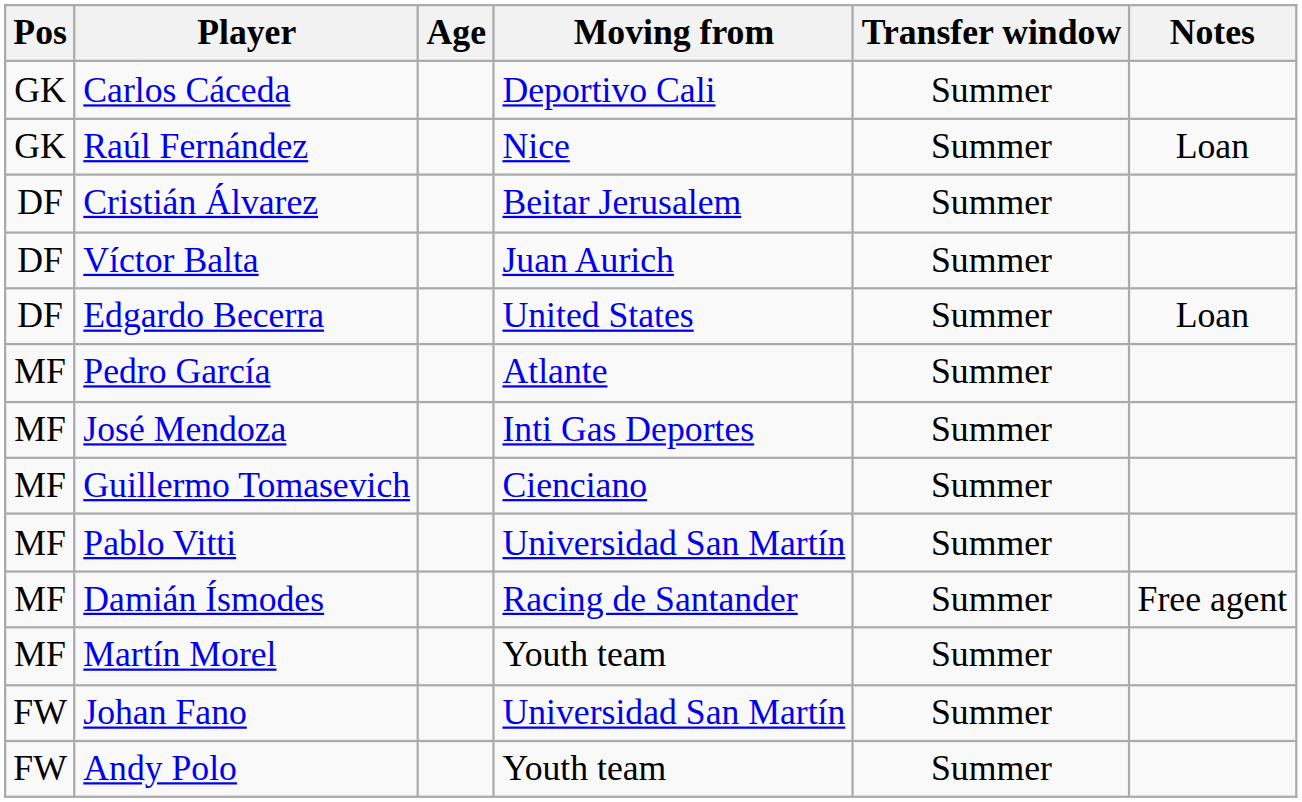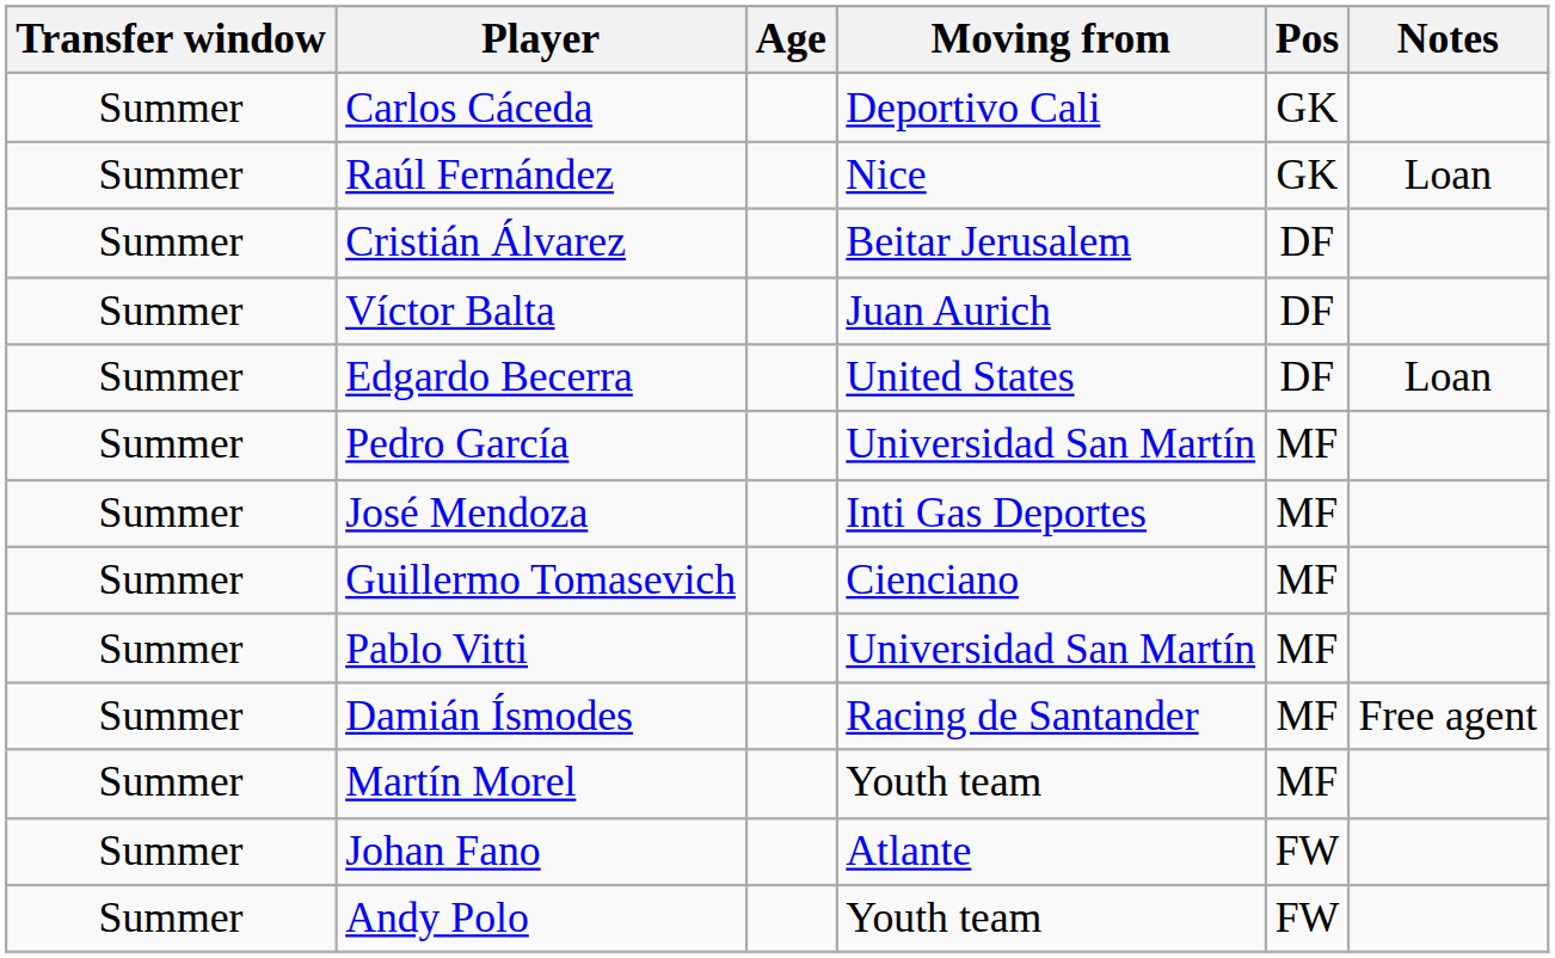 <table class="wikitable" style="text-align:center;">
 <tr>
-<th>Pos</th>
+<th>Transfer window</th>
 <th>Player</th>
 <th>Age</th>
 <th>Moving from</th>
-<th>Transfer window</th>
+<th>Pos</th>
 <th>Notes</th>
 </tr>
 <tr>
-<td>GK</td>
+<td>Summer</td>
 <td align=left> <a href='#'>Carlos Cáceda</a></td>
 <td></td>
 <td align=left> <a href='#'>Deportivo Cali</a></td>
-<td>Summer</td>
+<td>GK</td>
 <td></td>
 </tr>
 <tr>
-<td>GK</td>
+<td>Summer</td>
 <td align=left> <a href='#'>Raúl Fernández</a></td>
 <td></td>
 <td align=left> <a href='#'>Nice</a></td>
-<td>Summer</td>
+<td>GK</td>
 <td>Loan</td>
 </tr>
 <tr>
-<td>DF</td>
+<td>Summer</td>
 <td align=left> <a href='#'>Cristián Álvarez</a></td>
 <td></td>
 <td align=left> <a href='#'>Beitar Jerusalem</a></td>
-<td>Summer</td>
+<td>DF</td>
 <td></td>
 </tr>
 <tr>
-<td>DF</td>
+<td>Summer</td>
 <td align=left> <a href='#'>Víctor Balta</a></td>
 <td></td>
 <td align=left><a href='#'>Juan Aurich</a></td>
-<td>Summer</td>
+<td>DF</td>
 <td></td>
 </tr>
 <tr>
-<td>DF</td>
+<td>Summer</td>
 <td align=left> <a href='#'>Edgardo Becerra</a></td>
 <td></td>
 <td align=left><a href='#'>United States</a></td>
-<td>Summer</td>
+<td>DF</td>
 <td>Loan</td>
 </tr>
 <tr>
-<td>MF</td>
+<td>Summer</td>
 <td align=left> <a href='#'>Pedro García</a></td>
 <td></td>
-<td align=left> <a href='#'>Atlante</a></td>
-<td>Summer</td>
+<td align=left><a href='#'>Universidad San Martín</a></td>
+<td>MF</td>
 <td></td>
 </tr>
 <tr>
-<td>MF</td>
+<td>Summer</td>
 <td align=left> <a href='#'>José Mendoza</a></td>
 <td></td>
 <td align=left><a href='#'>Inti Gas Deportes</a></td>
-<td>Summer</td>
+<td>MF</td>
 <td></td>
 </tr>
 <tr>
-<td>MF</td>
+<td>Summer</td>
 <td align=left> <a href='#'>Guillermo Tomasevich</a></td>
 <td></td>
 <td align=left><a href='#'>Cienciano</a></td>
-<td>Summer</td>
+<td>MF</td>
 <td></td>
 </tr>
 <tr>
-<td>MF</td>
+<td>Summer</td>
 <td align=left> <a href='#'>Pablo Vitti</a></td>
 <td></td>
 <td align=left><a href='#'>Universidad San Martín</a></td>
-<td>Summer</td>
+<td>MF</td>
 <td></td>
 </tr>
 <tr>
-<td>MF</td>
+<td>Summer</td>
 <td align=left> <a href='#'>Damián Ísmodes</a></td>
 <td></td>
 <td align=left> <a href='#'>Racing de Santander</a></td>
-<td>Summer</td>
+<td>MF</td>
 <td>Free agent </td>
 </tr>
 <tr>
-<td>MF</td>
+<td>Summer</td>
 <td align=left> <a href='#'>Martín Morel</a></td>
 <td></td>
 <td align=left>Youth team</td>
-<td>Summer</td>
+<td>MF</td>
 <td></td>
 </tr>
 <tr>
-<td>FW</td>
+<td>Summer</td>
 <td align=left> <a href='#'>Johan Fano</a></td>
 <td></td>
-<td align=left><a href='#'>Universidad San Martín</a></td>
-<td>Summer</td>
+<td align=left> <a href='#'>Atlante</a></td>
+<td>FW</td>
 <td></td>
 </tr>
 <tr>
-<td>FW</td>
+<td>Summer</td>
 <td align=left> <a href='#'>Andy Polo</a></td>
 <td></td>
 <td align=left>Youth team</td>
-<td>Summer</td>
+<td>FW</td>
 <td></td>
 </tr>
 </table>
